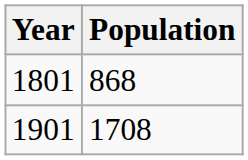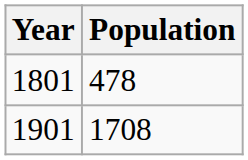 <table class="wikitable" style="float:right;margin-left:1em;margin-right:0">
 <tr>
 <th>Year</th>
 <th>Population</th>
 </tr>
 <tr>
 <td>1801</td>
-<td>868</td>
+<td>478</td>
 </tr>
 <tr>
 <td>1901</td>
 <td>1708</td>
 </tr>
 </table>
